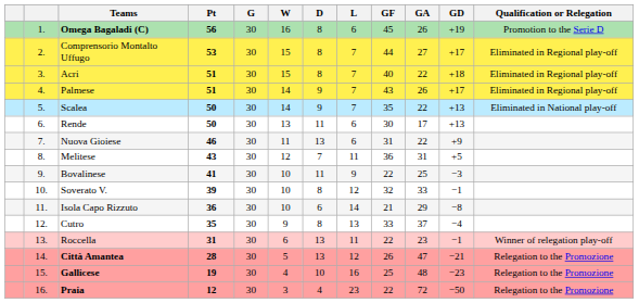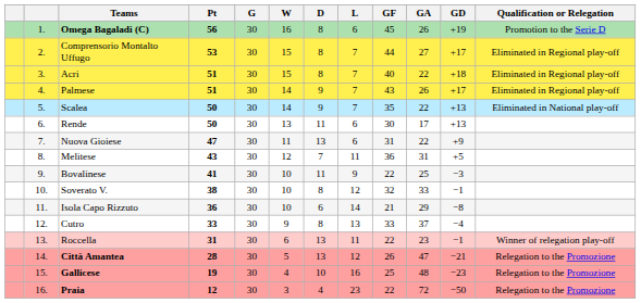 <table class="wikitable sortable" align="center" style="font-size: 85%; border-collapse:collapse" border="0" cellspacing="0" cellpadding="2">
 <tr align=center bgcolor=#98A1B2>
 <th width=20></th>
 <th width=40></th>
 <th width=170><span>Teams</span></th>
 <th width=55><span>Pt</span></th>
 <th width=40><span>G</span></th>
 <th width=40><span>W</span></th>
 <th width=40><span>D</span></th>
 <th width=40><span>L</span></th>
 <th width=40><span>GF</span></th>
 <th width=40><span>GA</span></th>
 <th width=40><span>GD</span></th>
 <th width=210><span>Qualification or Relegation</span></th>
 </tr>
 <tr align=center style="background:#ACE1AF;">
 <td></td>
 <td>1.</td>
 <td style="text-align:left;"><strong>Omega Bagaladi</strong> <strong>(C)</strong></td>
 <td><strong>56</strong></td>
 <td>30</td>
 <td>16</td>
 <td>8</td>
 <td>6</td>
 <td>45</td>
 <td>26</td>
 <td>+19</td>
 <td>Promotion to the <a href='#'>Serie D</a></td>
 </tr>
 <tr align=center style="background:#FFF050;">
 <td></td>
 <td>2.</td>
 <td style="text-align:left;">Comprensorio Montalto Uffugo</td>
 <td><strong>53</strong></td>
 <td>30</td>
 <td>15</td>
 <td>8</td>
 <td>7</td>
 <td>44</td>
 <td>27</td>
 <td>+17</td>
 <td>Eliminated in Regional play-off</td>
 </tr>
 <tr align=center style="background:#FFF050;">
 <td></td>
 <td>3.</td>
 <td style="text-align:left;">Acri</td>
 <td><strong>51</strong></td>
 <td>30</td>
 <td>15</td>
 <td>8</td>
 <td>7</td>
 <td>40</td>
 <td>22</td>
 <td>+18</td>
 <td>Eliminated in Regional play-off</td>
 </tr>
 <tr align=center style="background:#FFF050;">
 <td></td>
 <td>4.</td>
 <td style="text-align:left;">Palmese</td>
 <td><strong>51</strong></td>
 <td>30</td>
 <td>14</td>
 <td>9</td>
 <td>7</td>
 <td>43</td>
 <td>26</td>
 <td>+17</td>
 <td>Eliminated in Regional play-off</td>
 </tr>
 <tr align=center style="background:#BBEBFF;">
 <td></td>
 <td>5.</td>
 <td style="text-align:left;">Scalea</td>
 <td><strong>50</strong></td>
 <td>30</td>
 <td>14</td>
 <td>9</td>
 <td>7</td>
 <td>35</td>
 <td>22</td>
 <td>+13</td>
 <td>Eliminated in National play-off</td>
 </tr>
 <tr align=center style="background:#FFFFFF;">
 <td></td>
 <td>6.</td>
 <td style="text-align:left;">Rende</td>
 <td><strong>50</strong></td>
 <td>30</td>
 <td>13</td>
 <td>11</td>
 <td>6</td>
 <td>30</td>
 <td>17</td>
 <td>+13</td>
 <td></td>
 </tr>
 <tr align=center style="background:#F5F5F5;">
 <td></td>
 <td>7.</td>
 <td style="text-align:left;">Nuova Gioiese</td>
-<td><strong>46</strong></td>
+<td><strong>47</strong></td>
 <td>30</td>
 <td>11</td>
 <td>13</td>
 <td>6</td>
 <td>31</td>
 <td>22</td>
 <td>+9</td>
 <td></td>
 </tr>
 <tr align=center style="background:#FFFFFF;">
 <td></td>
 <td>8.</td>
 <td style="text-align:left;">Melitese</td>
 <td><strong>43</strong></td>
 <td>30</td>
 <td>12</td>
 <td>7</td>
 <td>11</td>
 <td>36</td>
 <td>31</td>
 <td>+5</td>
 <td></td>
 </tr>
 <tr align=center style="background:#F5F5F5;">
 <td></td>
 <td>9.</td>
 <td style="text-align:left;">Bovalinese</td>
 <td><strong>41</strong></td>
 <td>30</td>
 <td>10</td>
 <td>11</td>
 <td>9</td>
 <td>22</td>
 <td>25</td>
 <td>−3</td>
 <td></td>
 </tr>
 <tr align=center style="background:#FFFFFF;">
 <td></td>
 <td>10.</td>
 <td style="text-align:left;">Soverato V.</td>
-<td><strong>39</strong></td>
+<td><strong>38</strong></td>
 <td>30</td>
 <td>10</td>
 <td>8</td>
 <td>12</td>
 <td>32</td>
 <td>33</td>
 <td>−1</td>
 <td></td>
 </tr>
 <tr align=center style="background:#F5F5F5;">
 <td></td>
 <td>11.</td>
 <td style="text-align:left;">Isola Capo Rizzuto</td>
 <td><strong>36</strong></td>
 <td>30</td>
 <td>10</td>
 <td>6</td>
 <td>14</td>
 <td>21</td>
 <td>29</td>
 <td>−8</td>
 <td></td>
 </tr>
 <tr align=center style="background:#FFFFFF;">
 <td></td>
 <td>12.</td>
 <td style="text-align:left;">Cutro</td>
-<td><strong>35</strong></td>
+<td><strong>33</strong></td>
 <td>30</td>
 <td>9</td>
 <td>8</td>
 <td>13</td>
 <td>33</td>
 <td>37</td>
 <td>−4</td>
 <td></td>
 </tr>
 <tr align=center style="background:#FFCCCC;">
 <td></td>
 <td>13.</td>
 <td style="text-align:left;">Roccella</td>
 <td><strong>31</strong></td>
 <td>30</td>
 <td>6</td>
 <td>13</td>
 <td>11</td>
 <td>22</td>
 <td>23</td>
 <td>−1</td>
 <td>Winner of relegation play-off</td>
 </tr>
 <tr align=center style="background:#FFA0A0;">
 <td></td>
 <td>14.</td>
 <td style="text-align:left;"><strong>Città Amantea</strong></td>
 <td><strong>28</strong></td>
 <td>30</td>
 <td>5</td>
 <td>13</td>
 <td>12</td>
 <td>26</td>
 <td>47</td>
 <td>−21</td>
 <td>Relegation to the <a href='#'>Promozione</a></td>
 </tr>
 <tr align=center style="background:#FFA0A0;">
 <td></td>
 <td>15.</td>
 <td style="text-align:left;"><strong>Gallicese</strong></td>
 <td><strong>19</strong></td>
 <td>30</td>
 <td>4</td>
 <td>10</td>
 <td>16</td>
 <td>25</td>
 <td>48</td>
 <td>−23</td>
 <td>Relegation to the <a href='#'>Promozione</a></td>
 </tr>
 <tr align=center style="background:#FFA0A0;">
 <td></td>
 <td>16.</td>
 <td style="text-align:left;"><strong>Praia</strong></td>
 <td><strong>12</strong></td>
 <td>30</td>
 <td>3</td>
 <td>4</td>
 <td>23</td>
 <td>22</td>
 <td>72</td>
 <td>−50</td>
 <td>Relegation to the <a href='#'>Promozione</a></td>
 </tr>
 </table>
